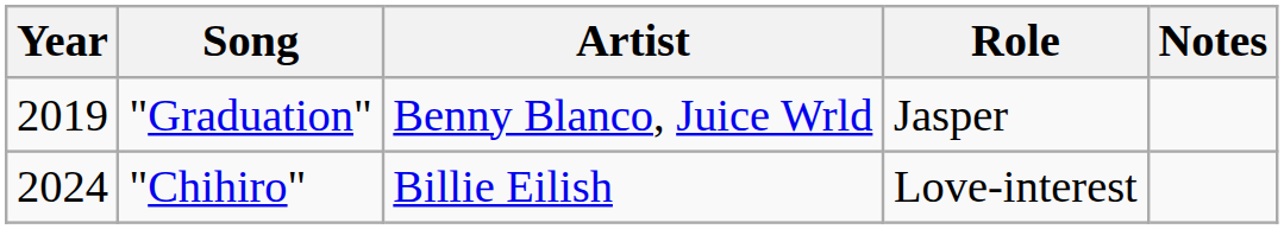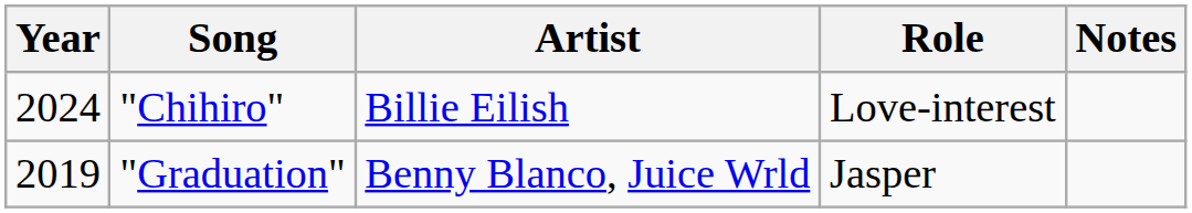 <table class="wikitable">
 <tr>
 <th>Year</th>
 <th>Song</th>
 <th>Artist</th>
 <th>Role</th>
 <th class="unsortable">Notes</th>
 </tr>
 <tr>
+<td>2024</td>
+<td>"<a href='#'>Chihiro</a>"</td>
+<td><a href='#'>Billie Eilish</a></td>
+<td>Love-interest</td>
+<td></td>
+</tr>
+<tr>
 <td>2019</td>
 <td>"<a href='#'>Graduation</a>"</td>
 <td><a href='#'>Benny Blanco</a>, <a href='#'>Juice Wrld</a></td>
 <td>Jasper</td>
 <td></td>
 </tr>
-<tr>
-<td>2024</td>
-<td>"<a href='#'>Chihiro</a>"</td>
-<td><a href='#'>Billie Eilish</a></td>
-<td>Love-interest</td>
-<td></td>
-</tr>
 </table>
